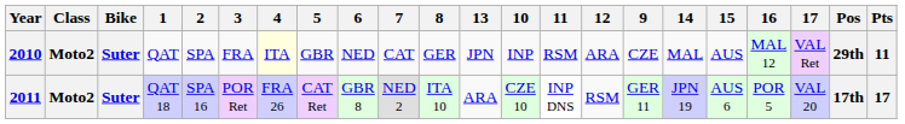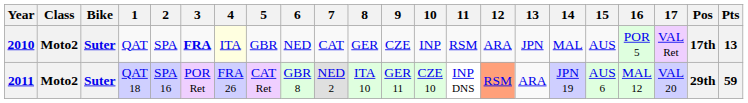 <table class="wikitable" style="text-align:center">
 <tr>
 <th>Year</th>
 <th>Class</th>
 <th>Bike</th>
 <th>1</th>
 <th>2</th>
 <th>3</th>
 <th>4</th>
 <th>5</th>
 <th>6</th>
 <th>7</th>
 <th>8</th>
-<th>13</th>
+<th>9</th>
 <th>10</th>
 <th>11</th>
 <th>12</th>
-<th>9</th>
+<th>13</th>
 <th>14</th>
 <th>15</th>
 <th>16</th>
 <th>17</th>
 <th>Pos</th>
 <th>Pts</th>
 </tr>
 <tr>
 <th><a href='#'>2010</a></th>
 <th>Moto2</th>
 <th><a href='#'>Suter</a></th>
 <td><a href='#'>QAT</a></td>
 <td><a href='#'>SPA</a></td>
-<td><a href='#'>FRA</a></td>
+<td><strong><a href='#'>FRA</a></strong></td>
 <td style="background: lightyellow;"><a href='#'>ITA</a></td>
 <td><a href='#'>GBR</a></td>
 <td><a href='#'>NED</a></td>
 <td><a href='#'>CAT</a></td>
 <td><a href='#'>GER</a></td>
-<td><a href='#'>JPN</a></td>
+<td><a href='#'>CZE</a></td>
 <td><a href='#'>INP</a></td>
 <td><a href='#'>RSM</a></td>
 <td><a href='#'>ARA</a></td>
-<td><a href='#'>CZE</a></td>
+<td><a href='#'>JPN</a></td>
 <td><a href='#'>MAL</a></td>
 <td><a href='#'>AUS</a></td>
-<td style="background:#dfffdf;"><a href='#'>MAL</a><br><small>12</small></td>
+<td style="background:#dfffdf;"><a href='#'>POR</a><br><small>5</small></td>
 <td style="background:#efcfff;"><a href='#'>VAL</a><br><small>Ret</small></td>
-<th>29th</th>
-<th>11</th>
+<th>17th</th>
+<th>13</th>
 </tr>
 <tr>
 <th><a href='#'>2011</a></th>
 <th>Moto2</th>
 <th><a href='#'>Suter</a></th>
 <td style="background:#cfcfff;"><a href='#'>QAT</a><br><small>18</small></td>
 <td style="background:#cfcfff;"><a href='#'>SPA</a><br><small>16</small></td>
 <td style="background:#efcfff;"><a href='#'>POR</a><br><small>Ret</small></td>
 <td style="background:#cfcfff;"><a href='#'>FRA</a><br><small>26</small></td>
 <td style="background:#efcfff;"><a href='#'>CAT</a><br><small>Ret</small></td>
 <td style="background:#dfffdf;"><a href='#'>GBR</a><br><small>8</small></td>
 <td style="background:#dfdfdf;"><a href='#'>NED</a><br><small>2</small></td>
 <td style="background:#dfffdf;"><a href='#'>ITA</a><br><small>10</small></td>
-<td><a href='#'>ARA</a></td>
+<td style="background:#dfffdf;"><a href='#'>GER</a><br><small>11</small></td>
 <td style="background:#dfffdf;"><a href='#'>CZE</a><br><small>10</small></td>
 <td style="background:#ffffff;"><a href='#'>INP</a><br><small>DNS</small></td>
-<td><a href='#'>RSM</a></td>
-<td style="background:#dfffdf;"><a href='#'>GER</a><br><small>11</small></td>
+<td style="background: lightsalmon;"><a href='#'>RSM</a></td>
+<td><a href='#'>ARA</a></td>
 <td style="background:#CFCFFF;"><a href='#'>JPN</a><br><small>19</small></td>
 <td style="background:#dfffdf;"><a href='#'>AUS</a><br><small>6</small></td>
-<td style="background:#dfffdf;"><a href='#'>POR</a><br><small>5</small></td>
+<td style="background:#dfffdf;"><a href='#'>MAL</a><br><small>12</small></td>
 <td style="background:#CFCFFF;"><a href='#'>VAL</a><br><small>20</small></td>
-<th>17th</th>
-<th>17</th>
+<th>29th</th>
+<th>59</th>
 </tr>
 </table>
